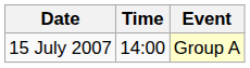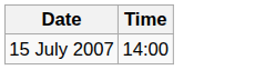 <table class = "wikitable" style="text-align:center;">
 <tr>
 <th>Date</th>
 <th>Time</th>
-<th>Event</th>
 </tr>
 <tr>
 <td>15 July 2007</td>
 <td>14:00</td>
-<td bgcolor=ffffcc>Group A</td>
 </tr>
 </table>
